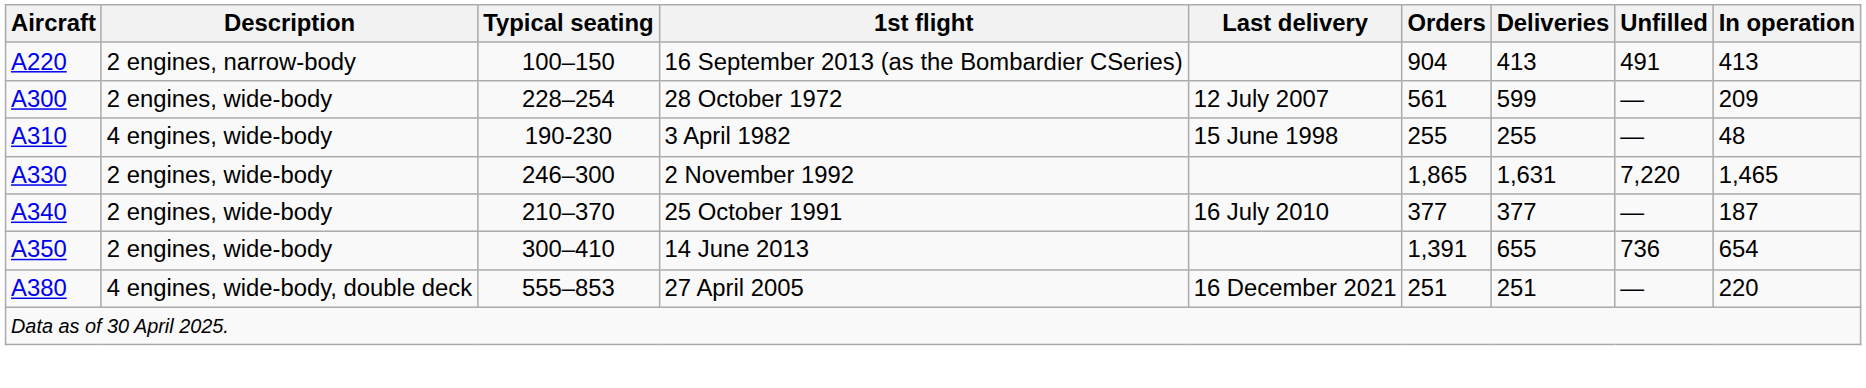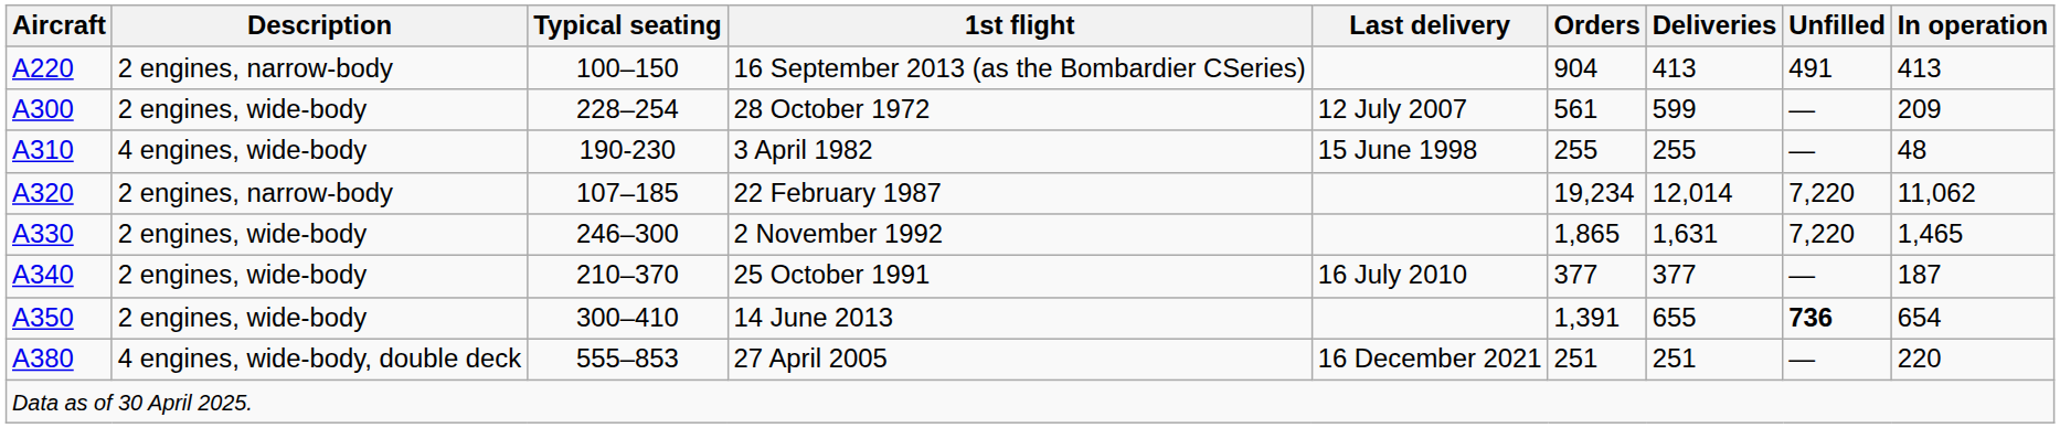 <table class="wikitable sortable" style="margin-left:auto; margin-right:auto">
 <tr>
 <th>Aircraft</th>
 <th>Description</th>
 <th>Typical seating</th>
 <th>1st flight</th>
 <th>Last delivery</th>
 <th>Orders</th>
 <th>Deliveries</th>
 <th>Unfilled</th>
 <th>In operation</th>
 </tr>
 <tr>
 <td><a href='#'>A220</a></td>
 <td>2 engines, narrow-body</td>
 <td style="text-align:center;">100–150</td>
 <td data-sort-value="8">16 September 2013 (as the Bombardier CSeries)</td>
 <td></td>
 <td>904</td>
 <td>413</td>
 <td>491</td>
 <td>413</td>
 </tr>
 <tr>
 <td><a href='#'>A300</a></td>
 <td>2 engines, wide-body</td>
 <td style="text-align:center;">228–254</td>
 <td data-sort-value="1">28 October 1972</td>
 <td data-sort-value="2">12 July 2007</td>
 <td>561</td>
 <td>599</td>
 <td>—</td>
 <td>209</td>
 </tr>
 <tr>
 <td><a href='#'>A310</a></td>
 <td>4 engines, wide-body</td>
 <td style="text-align:center;">190-230</td>
 <td data-sort-value="2">3 April 1982</td>
 <td data-sort-value="1">15 June 1998</td>
 <td>255</td>
 <td>255</td>
 <td>—</td>
 <td>48</td>
 </tr>
 <tr>
+<td><a href='#'>A320</a></td>
+<td>2 engines, narrow-body</td>
+<td style="text-align:center;">107–185</td>
+<td data-sort-value="3">22 February 1987</td>
+<td></td>
+<td>19,234</td>
+<td>12,014</td>
+<td>7,220</td>
+<td>11,062</td>
+</tr>
+<tr>
 <td><a href='#'>A330</a></td>
 <td>2 engines, wide-body</td>
 <td style="text-align:center;">246–300</td>
 <td data-sort-value="5">2 November 1992</td>
 <td></td>
 <td>1,865</td>
 <td>1,631</td>
 <td>7,220</td>
 <td>1,465</td>
 </tr>
 <tr>
 <td><a href='#'>A340</a></td>
 <td>2 engines, wide-body</td>
 <td style="text-align:center;">210–370</td>
 <td data-sort-value="4">25 October 1991</td>
 <td data-sort-value="3">16 July 2010</td>
 <td>377</td>
 <td>377</td>
 <td>—</td>
 <td>187</td>
 </tr>
 <tr>
 <td><a href='#'>A350</a></td>
 <td>2 engines, wide-body</td>
 <td style="text-align:center;">300–410</td>
 <td data-sort-value="7">14 June 2013</td>
 <td></td>
 <td>1,391</td>
 <td>655</td>
-<td>736</td>
+<td><strong>736</strong></td>
 <td>654</td>
 </tr>
 <tr>
 <td><a href='#'>A380</a></td>
 <td>4 engines, wide-body, double deck</td>
 <td style="text-align:center;">555–853</td>
 <td data-sort-value="6">27 April 2005</td>
 <td data-sort-value="4">16 December 2021</td>
 <td>251</td>
 <td>251</td>
 <td>—</td>
 <td>220</td>
 </tr>
 <tr>
 <td colspan="9"><small><em>Data as of 30 April 2025.</em></small></td>
 </tr>
 </table>
